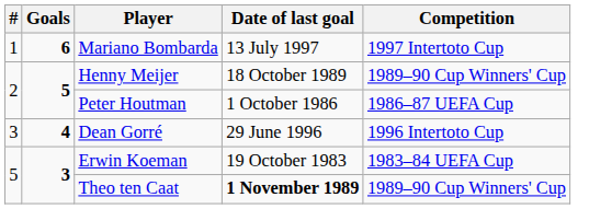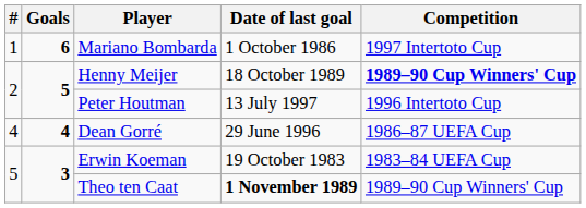 <table class="wikitable">
 <tr>
 <th>#</th>
 <th>Goals</th>
 <th>Player</th>
 <th>Date of last goal</th>
 <th>Competition</th>
 </tr>
 <tr>
 <td align=center>1</td>
 <td align=right><strong>6</strong></td>
 <td> <a href='#'>Mariano Bombarda</a></td>
-<td>13 July 1997</td>
+<td>1 October 1986</td>
 <td><a href='#'>1997 Intertoto Cup</a></td>
 </tr>
 <tr>
 <td rowspan="2" align=center>2</td>
 <td rowspan="2" align=right><strong>5</strong></td>
 <td> <a href='#'>Henny Meijer</a></td>
 <td>18 October 1989</td>
-<td><a href='#'>1989–90 Cup Winners' Cup</a></td>
+<td><strong><a href='#'>1989–90 Cup Winners' Cup</a></strong></td>
 </tr>
 <tr>
 <td> <a href='#'>Peter Houtman</a></td>
-<td>1 October 1986</td>
-<td><a href='#'>1986–87 UEFA Cup</a></td>
+<td>13 July 1997</td>
+<td><a href='#'>1996 Intertoto Cup</a></td>
 </tr>
 <tr>
-<td align=center>3</td>
+<td align=center>4</td>
 <td align=right><strong>4</strong></td>
 <td> <a href='#'>Dean Gorré</a></td>
 <td>29 June 1996</td>
-<td><a href='#'>1996 Intertoto Cup</a></td>
+<td><a href='#'>1986–87 UEFA Cup</a></td>
 </tr>
 <tr>
 <td rowspan="2" align=center>5</td>
 <td rowspan="2" align=right><strong>3</strong></td>
 <td> <a href='#'>Erwin Koeman</a></td>
 <td>19 October 1983</td>
 <td><a href='#'>1983–84 UEFA Cup</a></td>
 </tr>
 <tr>
 <td> <a href='#'>Theo ten Caat</a></td>
 <td><strong>1 November 1989</strong></td>
 <td><a href='#'>1989–90 Cup Winners' Cup</a></td>
 </tr>
 </table>
